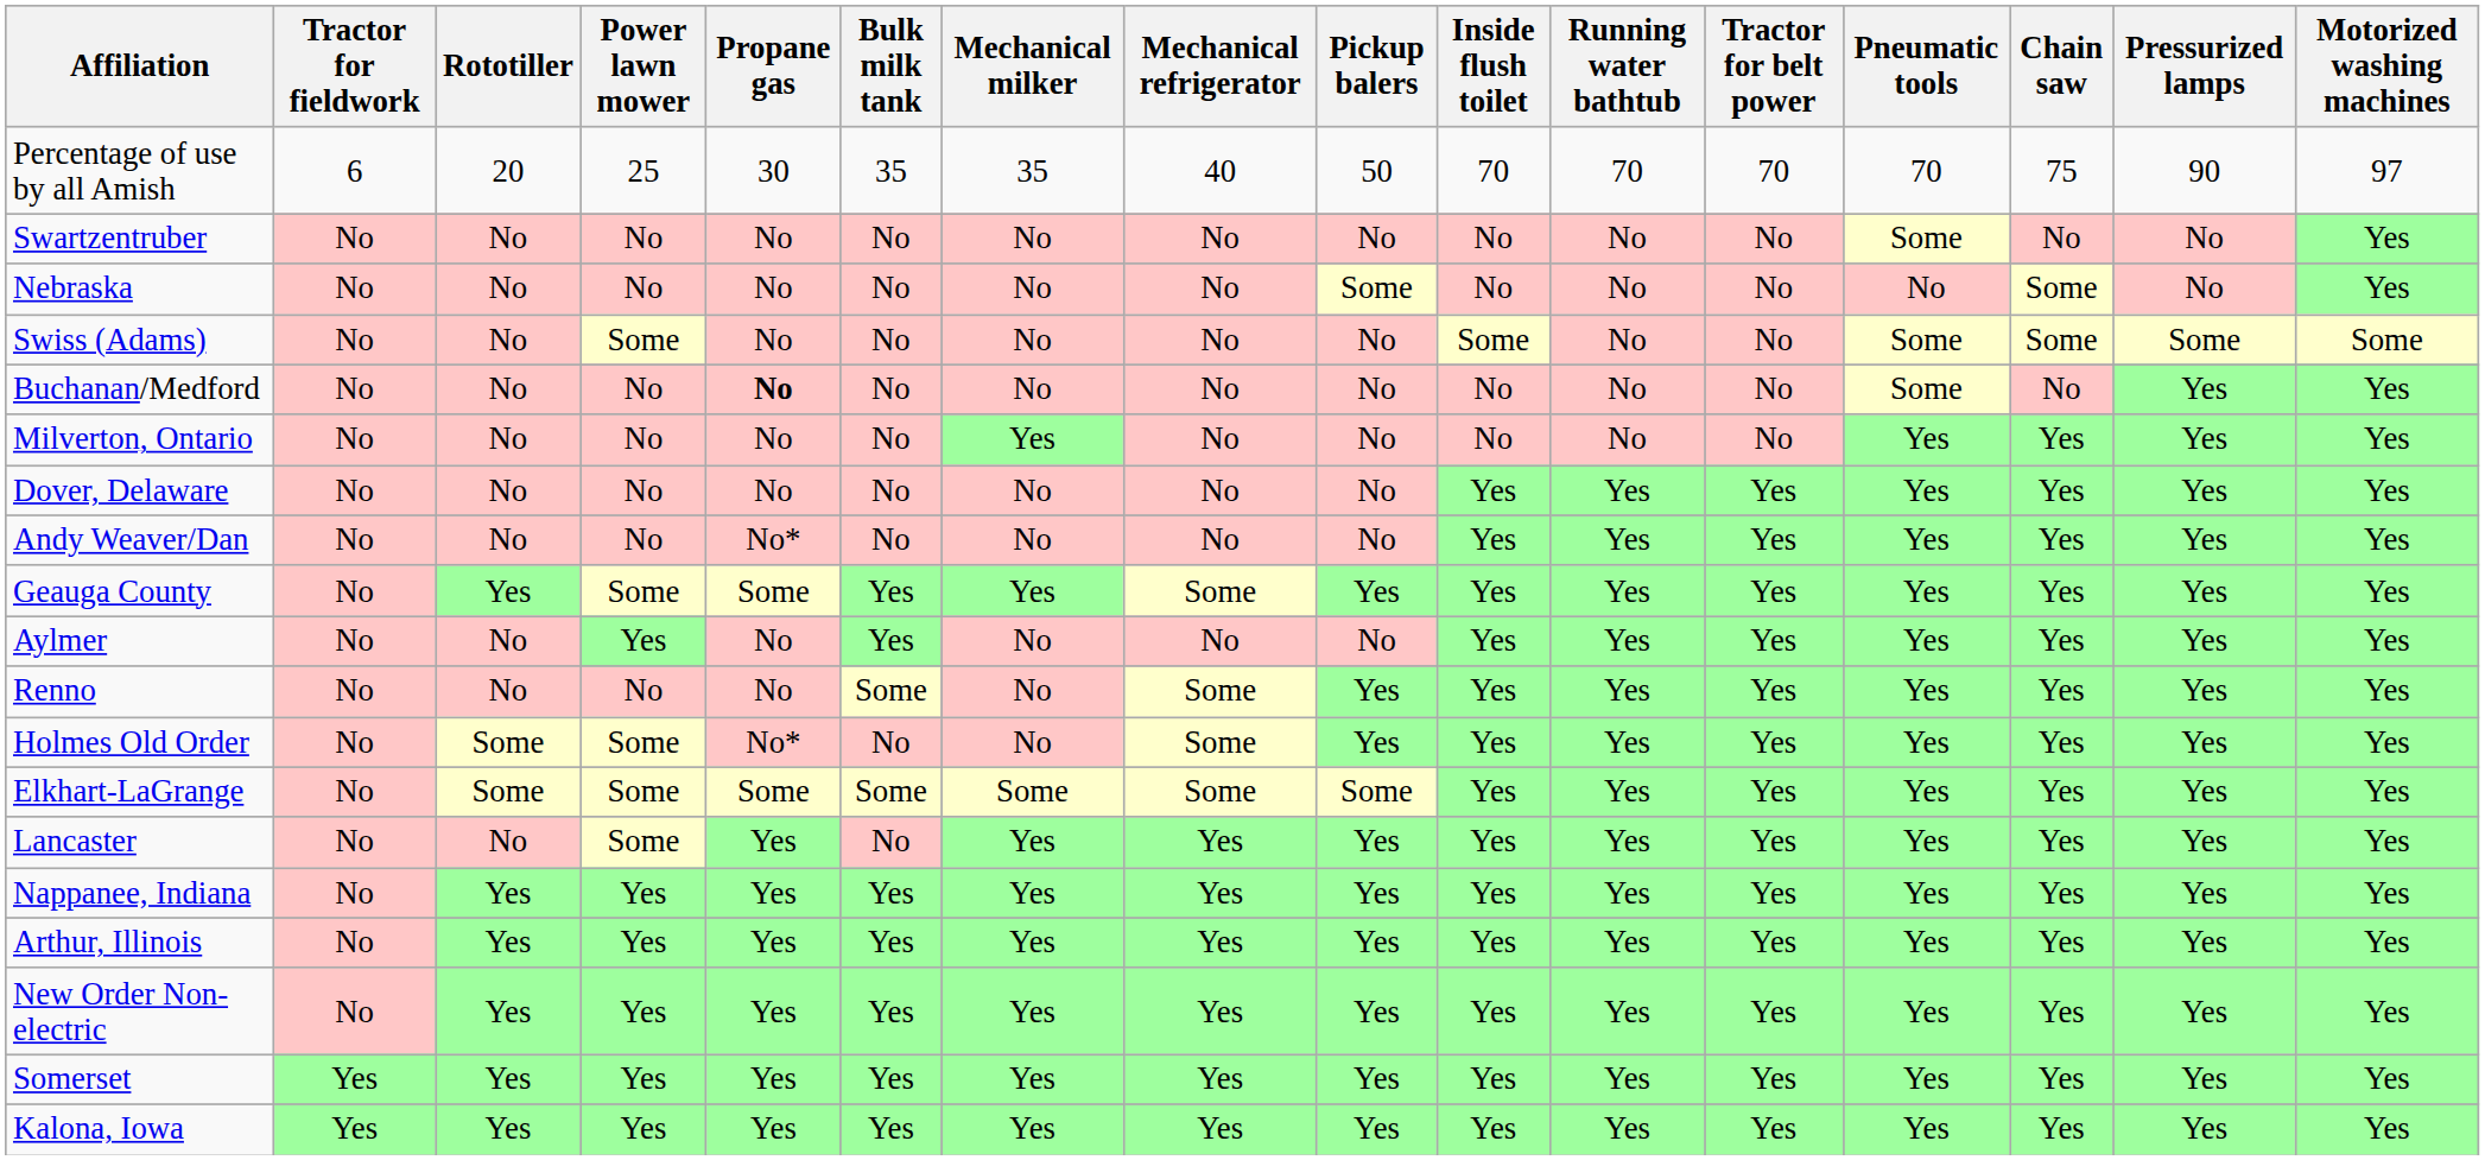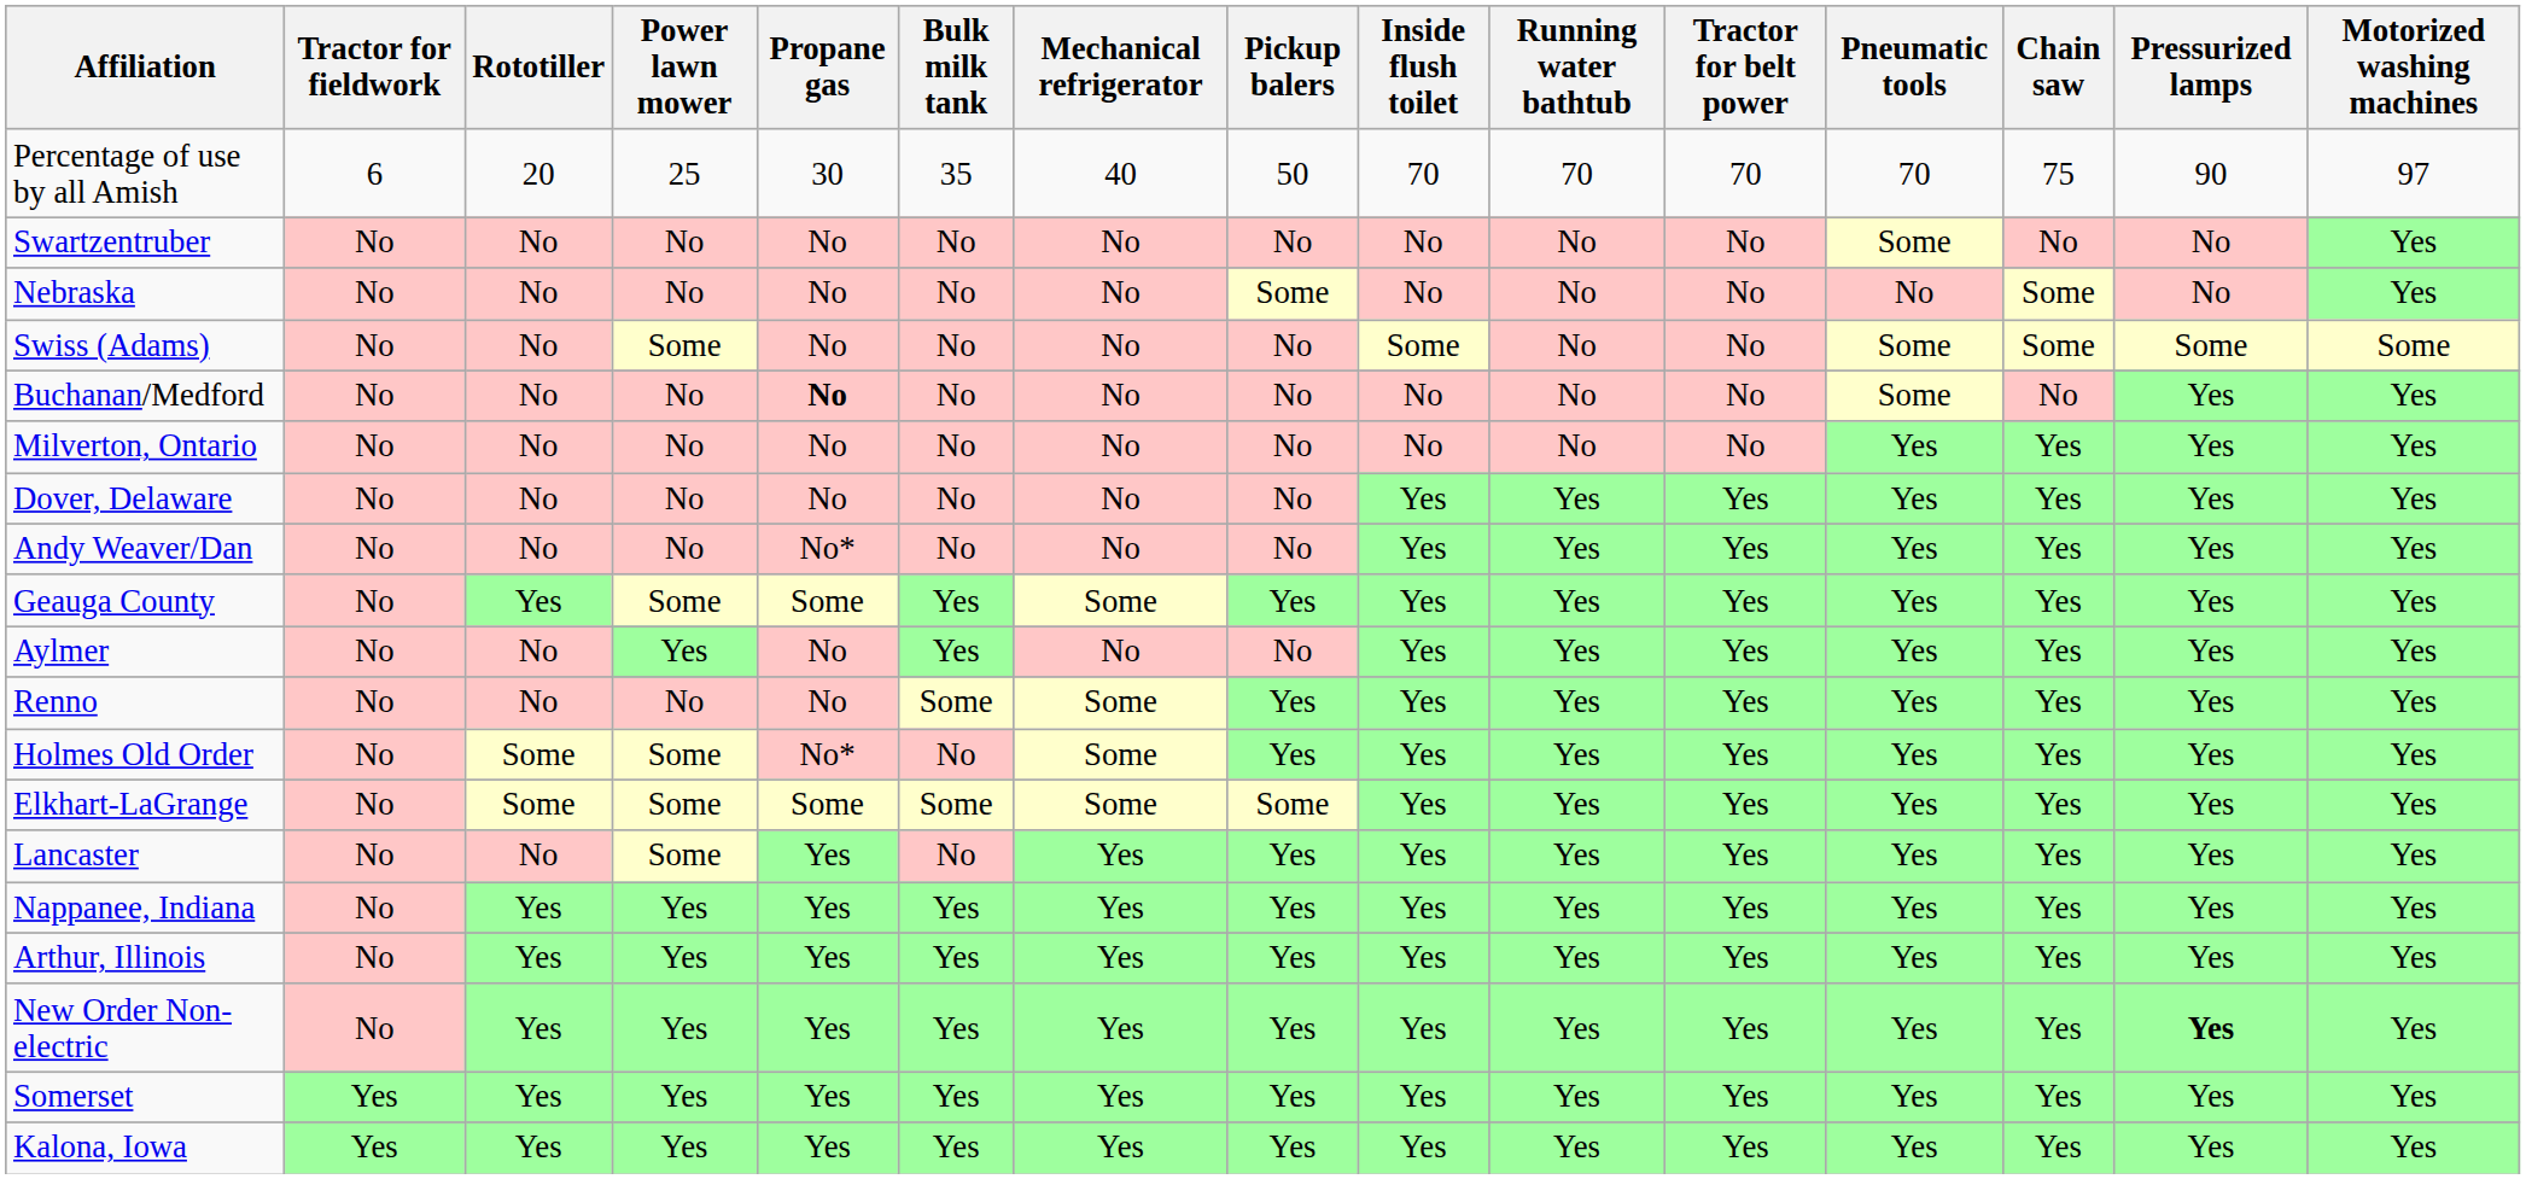 <table class="wikitable">
 <tr>
 <th>Affiliation</th>
 <th>Tractor for fieldwork</th>
 <th>Rototiller</th>
 <th>Power lawn mower</th>
 <th>Propane gas</th>
 <th>Bulk milk tank</th>
-<th>Mechanical milker</th>
 <th>Mechanical refrigerator</th>
 <th>Pickup balers</th>
 <th>Inside flush toilet</th>
 <th>Running water bathtub</th>
 <th>Tractor for belt power</th>
 <th>Pneumatic tools</th>
 <th>Chain saw</th>
 <th>Pressurized lamps</th>
 <th>Motorized washing machines</th>
 </tr>
 <tr>
 <td>Percentage of use <br> by all Amish</td>
 <td style="text-align: center;">6</td>
 <td style="text-align: center;">20</td>
 <td style="text-align: center;">25</td>
 <td style="text-align: center;">30</td>
-<td style="text-align: center;">35</td>
 <td style="text-align: center;">35</td>
 <td style="text-align: center;">40</td>
 <td style="text-align: center;">50</td>
 <td style="text-align: center;">70</td>
 <td style="text-align: center;">70</td>
 <td style="text-align: center;">70</td>
 <td style="text-align: center;">70</td>
 <td style="text-align: center;">75</td>
 <td style="text-align: center;">90</td>
 <td style="text-align: center;">97</td>
 </tr>
 <tr>
 <td><a href='#'>Swartzentruber</a></td>
 <td style="background: #FFC7C7; text-align: center;">No</td>
 <td style="background: #FFC7C7; text-align: center;">No</td>
 <td style="background: #FFC7C7; text-align: center;">No</td>
 <td style="background: #FFC7C7; text-align: center;">No</td>
 <td style="background: #FFC7C7; text-align: center;">No</td>
 <td style="background: #FFC7C7; text-align: center;">No</td>
 <td style="background: #FFC7C7; text-align: center;">No</td>
 <td style="background: #FFC7C7; text-align: center;">No</td>
 <td style="background: #FFC7C7; text-align: center;">No</td>
 <td style="background: #FFC7C7; text-align: center;">No</td>
-<td style="background: #FFC7C7; text-align: center;">No</td>
 <td style="background: #FFFFCC; text-align: center;">Some</td>
 <td style="background: #FFC7C7; text-align: center;">No</td>
 <td style="background: #FFC7C7; text-align: center;">No</td>
 <td style="background: #9EFF9E; text-align: center;">Yes</td>
 </tr>
 <tr>
 <td><a href='#'>Nebraska</a></td>
-<td style="background: #FFC7C7; text-align: center;">No</td>
 <td style="background: #FFC7C7; text-align: center;">No</td>
 <td style="background: #FFC7C7; text-align: center;">No</td>
 <td style="background: #FFC7C7; text-align: center;">No</td>
 <td style="background: #FFC7C7; text-align: center;">No</td>
 <td style="background: #FFC7C7; text-align: center;">No</td>
 <td style="background: #FFC7C7; text-align: center;">No</td>
 <td style="background: #FFFFCC; text-align: center;">Some</td>
 <td style="background: #FFC7C7; text-align: center;">No</td>
 <td style="background: #FFC7C7; text-align: center;">No</td>
 <td style="background: #FFC7C7; text-align: center;">No</td>
 <td style="background: #FFC7C7; text-align: center;">No</td>
 <td style="background: #FFFFCC; text-align: center;">Some</td>
 <td style="background: #FFC7C7; text-align: center;">No</td>
 <td style="background: #9EFF9E; text-align: center;">Yes</td>
 </tr>
 <tr>
 <td><a href='#'>Swiss (Adams)</a></td>
 <td style="background: #FFC7C7; text-align: center;">No</td>
 <td style="background: #FFC7C7; text-align: center;">No</td>
 <td style="background: #FFFFCC; text-align: center;">Some</td>
 <td style="background: #FFC7C7; text-align: center;">No</td>
 <td style="background: #FFC7C7; text-align: center;">No</td>
 <td style="background: #FFC7C7; text-align: center;">No</td>
 <td style="background: #FFC7C7; text-align: center;">No</td>
-<td style="background: #FFC7C7; text-align: center;">No</td>
 <td style="background: #FFFFCC; text-align: center;">Some</td>
 <td style="background: #FFC7C7; text-align: center;">No</td>
 <td style="background: #FFC7C7; text-align: center;">No</td>
 <td style="background: #FFFFCC; text-align: center;">Some</td>
 <td style="background: #FFFFCC; text-align: center;">Some</td>
 <td style="background: #FFFFCC; text-align: center;">Some</td>
 <td style="background: #FFFFCC; text-align: center;">Some</td>
 </tr>
 <tr>
 <td><a href='#'>Buchanan</a>/Medford</td>
 <td style="background: #FFC7C7; text-align: center;">No</td>
 <td style="background: #FFC7C7; text-align: center;">No</td>
 <td style="background: #FFC7C7; text-align: center;">No</td>
 <td style="background: #FFC7C7; text-align: center;"><strong>No</strong></td>
 <td style="background: #FFC7C7; text-align: center;">No</td>
 <td style="background: #FFC7C7; text-align: center;">No</td>
 <td style="background: #FFC7C7; text-align: center;">No</td>
 <td style="background: #FFC7C7; text-align: center;">No</td>
 <td style="background: #FFC7C7; text-align: center;">No</td>
 <td style="background: #FFC7C7; text-align: center;">No</td>
-<td style="background: #FFC7C7; text-align: center;">No</td>
 <td style="background: #FFFFCC; text-align: center;">Some</td>
 <td style="background: #FFC7C7; text-align: center;">No</td>
 <td style="background: #9EFF9E; text-align: center;">Yes</td>
 <td style="background: #9EFF9E; text-align: center;">Yes</td>
 </tr>
 <tr>
 <td><a href='#'>Milverton, Ontario</a></td>
 <td style="background: #FFC7C7; text-align: center;">No</td>
 <td style="background: #FFC7C7; text-align: center;">No</td>
 <td style="background: #FFC7C7; text-align: center;">No</td>
 <td style="background: #FFC7C7; text-align: center;">No</td>
 <td style="background: #FFC7C7; text-align: center;">No</td>
-<td style="background: #9EFF9E; text-align: center;">Yes</td>
 <td style="background: #FFC7C7; text-align: center;">No</td>
 <td style="background: #FFC7C7; text-align: center;">No</td>
 <td style="background: #FFC7C7; text-align: center;">No</td>
 <td style="background: #FFC7C7; text-align: center;">No</td>
 <td style="background: #FFC7C7; text-align: center;">No</td>
 <td style="background: #9EFF9E; text-align: center;">Yes</td>
 <td style="background: #9EFF9E; text-align: center;">Yes</td>
 <td style="background: #9EFF9E; text-align: center;">Yes</td>
 <td style="background: #9EFF9E; text-align: center;">Yes</td>
 </tr>
 <tr>
 <td><a href='#'>Dover, Delaware</a></td>
-<td style="background: #FFC7C7; text-align: center;">No</td>
 <td style="background: #FFC7C7; text-align: center;">No</td>
 <td style="background: #FFC7C7; text-align: center;">No</td>
 <td style="background: #FFC7C7; text-align: center;">No</td>
 <td style="background: #FFC7C7; text-align: center;">No</td>
 <td style="background: #FFC7C7; text-align: center;">No</td>
 <td style="background: #FFC7C7; text-align: center;">No</td>
 <td style="background: #FFC7C7; text-align: center;">No</td>
 <td style="background: #9EFF9E; text-align: center;">Yes</td>
 <td style="background: #9EFF9E; text-align: center;">Yes</td>
 <td style="background: #9EFF9E; text-align: center;">Yes</td>
 <td style="background: #9EFF9E; text-align: center;">Yes</td>
 <td style="background: #9EFF9E; text-align: center;">Yes</td>
 <td style="background: #9EFF9E; text-align: center;">Yes</td>
 <td style="background: #9EFF9E; text-align: center;">Yes</td>
 </tr>
 <tr>
 <td><a href='#'>Andy Weaver/Dan</a></td>
 <td style="background: #FFC7C7; text-align: center;">No</td>
 <td style="background: #FFC7C7; text-align: center;">No</td>
 <td style="background: #FFC7C7; text-align: center;">No</td>
 <td style="background: #FFC7C7; text-align: center;">No*</td>
 <td style="background: #FFC7C7; text-align: center;">No</td>
 <td style="background: #FFC7C7; text-align: center;">No</td>
 <td style="background: #FFC7C7; text-align: center;">No</td>
-<td style="background: #FFC7C7; text-align: center;">No</td>
 <td style="background: #9EFF9E; text-align: center;">Yes</td>
 <td style="background: #9EFF9E; text-align: center;">Yes</td>
 <td style="background: #9EFF9E; text-align: center;">Yes</td>
 <td style="background: #9EFF9E; text-align: center;">Yes</td>
 <td style="background: #9EFF9E; text-align: center;">Yes</td>
 <td style="background: #9EFF9E; text-align: center;">Yes</td>
 <td style="background: #9EFF9E; text-align: center;">Yes</td>
 </tr>
 <tr>
 <td><a href='#'>Geauga County</a></td>
 <td style="background: #FFC7C7; text-align: center;">No</td>
 <td style="background: #9EFF9E; text-align: center;">Yes</td>
 <td style="background: #FFFFCC; text-align: center;">Some</td>
 <td style="background: #FFFFCC; text-align: center;">Some</td>
-<td style="background: #9EFF9E; text-align: center;">Yes</td>
 <td style="background: #9EFF9E; text-align: center;">Yes</td>
 <td style="background: #FFFFCC; text-align: center;">Some</td>
 <td style="background: #9EFF9E; text-align: center;">Yes</td>
 <td style="background: #9EFF9E; text-align: center;">Yes</td>
 <td style="background: #9EFF9E; text-align: center;">Yes</td>
 <td style="background: #9EFF9E; text-align: center;">Yes</td>
 <td style="background: #9EFF9E; text-align: center;">Yes</td>
 <td style="background: #9EFF9E; text-align: center;">Yes</td>
 <td style="background: #9EFF9E; text-align: center;">Yes</td>
 <td style="background: #9EFF9E; text-align: center;">Yes</td>
 </tr>
 <tr>
 <td><a href='#'>Aylmer</a></td>
 <td style="background: #FFC7C7; text-align: center;">No</td>
 <td style="background: #FFC7C7; text-align: center;">No</td>
 <td style="background: #9EFF9E; text-align: center;">Yes</td>
 <td style="background: #FFC7C7; text-align: center;">No</td>
 <td style="background: #9EFF9E; text-align: center;">Yes</td>
 <td style="background: #FFC7C7; text-align: center;">No</td>
 <td style="background: #FFC7C7; text-align: center;">No</td>
-<td style="background: #FFC7C7; text-align: center;">No</td>
 <td style="background: #9EFF9E; text-align: center;">Yes</td>
 <td style="background: #9EFF9E; text-align: center;">Yes</td>
 <td style="background: #9EFF9E; text-align: center;">Yes</td>
 <td style="background: #9EFF9E; text-align: center;">Yes</td>
 <td style="background: #9EFF9E; text-align: center;">Yes</td>
 <td style="background: #9EFF9E; text-align: center;">Yes</td>
 <td style="background: #9EFF9E; text-align: center;">Yes</td>
 </tr>
 <tr>
 <td><a href='#'>Renno</a></td>
 <td style="background: #FFC7C7; text-align: center;">No</td>
 <td style="background: #FFC7C7; text-align: center;">No</td>
 <td style="background: #FFC7C7; text-align: center;">No</td>
 <td style="background: #FFC7C7; text-align: center;">No</td>
 <td style="background: #FFFFCC; text-align: center;">Some</td>
-<td style="background: #FFC7C7; text-align: center;">No</td>
 <td style="background: #FFFFCC; text-align: center;">Some</td>
 <td style="background: #9EFF9E; text-align: center;">Yes</td>
 <td style="background: #9EFF9E; text-align: center;">Yes</td>
 <td style="background: #9EFF9E; text-align: center;">Yes</td>
 <td style="background: #9EFF9E; text-align: center;">Yes</td>
 <td style="background: #9EFF9E; text-align: center;">Yes</td>
 <td style="background: #9EFF9E; text-align: center;">Yes</td>
 <td style="background: #9EFF9E; text-align: center;">Yes</td>
 <td style="background: #9EFF9E; text-align: center;">Yes</td>
 </tr>
 <tr>
 <td><a href='#'>Holmes Old Order</a></td>
 <td style="background: #FFC7C7; text-align: center;">No</td>
 <td style="background: #FFFFCC; text-align: center;">Some</td>
 <td style="background: #FFFFCC; text-align: center;">Some</td>
 <td style="background: #FFC7C7; text-align: center;">No*</td>
 <td style="background: #FFC7C7; text-align: center;">No</td>
-<td style="background: #FFC7C7; text-align: center;">No</td>
 <td style="background: #FFFFCC; text-align: center;">Some</td>
 <td style="background: #9EFF9E; text-align: center;">Yes</td>
 <td style="background: #9EFF9E; text-align: center;">Yes</td>
 <td style="background: #9EFF9E; text-align: center;">Yes</td>
 <td style="background: #9EFF9E; text-align: center;">Yes</td>
 <td style="background: #9EFF9E; text-align: center;">Yes</td>
 <td style="background: #9EFF9E; text-align: center;">Yes</td>
 <td style="background: #9EFF9E; text-align: center;">Yes</td>
 <td style="background: #9EFF9E; text-align: center;">Yes</td>
 </tr>
 <tr>
 <td><a href='#'>Elkhart-LaGrange</a></td>
 <td style="background: #FFC7C7; text-align: center;">No</td>
-<td style="background: #FFFFCC; text-align: center;">Some</td>
 <td style="background: #FFFFCC; text-align: center;">Some</td>
 <td style="background: #FFFFCC; text-align: center;">Some</td>
 <td style="background: #FFFFCC; text-align: center;">Some</td>
 <td style="background: #FFFFCC; text-align: center;">Some</td>
 <td style="background: #FFFFCC; text-align: center;">Some</td>
 <td style="background: #FFFFCC; text-align: center;">Some</td>
 <td style="background: #9EFF9E; text-align: center;">Yes</td>
 <td style="background: #9EFF9E; text-align: center;">Yes</td>
 <td style="background: #9EFF9E; text-align: center;">Yes</td>
 <td style="background: #9EFF9E; text-align: center;">Yes</td>
 <td style="background: #9EFF9E; text-align: center;">Yes</td>
 <td style="background: #9EFF9E; text-align: center;">Yes</td>
 <td style="background: #9EFF9E; text-align: center;">Yes</td>
 </tr>
 <tr>
 <td><a href='#'>Lancaster</a></td>
 <td style="background: #FFC7C7; text-align: center;">No</td>
 <td style="background: #FFC7C7; text-align: center;">No</td>
 <td style="background: #FFFFCC; text-align: center;">Some</td>
 <td style="background: #9EFF9E; text-align: center;">Yes</td>
 <td style="background: #FFC7C7; text-align: center;">No</td>
 <td style="background: #9EFF9E; text-align: center;">Yes</td>
 <td style="background: #9EFF9E; text-align: center;">Yes</td>
 <td style="background: #9EFF9E; text-align: center;">Yes</td>
 <td style="background: #9EFF9E; text-align: center;">Yes</td>
 <td style="background: #9EFF9E; text-align: center;">Yes</td>
 <td style="background: #9EFF9E; text-align: center;">Yes</td>
 <td style="background: #9EFF9E; text-align: center;">Yes</td>
 <td style="background: #9EFF9E; text-align: center;">Yes</td>
 <td style="background: #9EFF9E; text-align: center;">Yes</td>
-<td style="background: #9EFF9E; text-align: center;">Yes</td>
 </tr>
 <tr>
 <td><a href='#'>Nappanee, Indiana</a></td>
 <td style="background: #FFC7C7; text-align: center;">No</td>
-<td style="background: #9EFF9E; text-align: center;">Yes</td>
 <td style="background: #9EFF9E; text-align: center;">Yes</td>
 <td style="background: #9EFF9E; text-align: center;">Yes</td>
 <td style="background: #9EFF9E; text-align: center;">Yes</td>
 <td style="background: #9EFF9E; text-align: center;">Yes</td>
 <td style="background: #9EFF9E; text-align: center;">Yes</td>
 <td style="background: #9EFF9E; text-align: center;">Yes</td>
 <td style="background: #9EFF9E; text-align: center;">Yes</td>
 <td style="background: #9EFF9E; text-align: center;">Yes</td>
 <td style="background: #9EFF9E; text-align: center;">Yes</td>
 <td style="background: #9EFF9E; text-align: center;">Yes</td>
 <td style="background: #9EFF9E; text-align: center;">Yes</td>
 <td style="background: #9EFF9E; text-align: center;">Yes</td>
 <td style="background: #9EFF9E; text-align: center;">Yes</td>
 </tr>
 <tr>
 <td><a href='#'>Arthur, Illinois</a></td>
 <td style="background: #FFC7C7; text-align: center;">No</td>
 <td style="background: #9EFF9E; text-align: center;">Yes</td>
 <td style="background: #9EFF9E; text-align: center;">Yes</td>
 <td style="background: #9EFF9E; text-align: center;">Yes</td>
 <td style="background: #9EFF9E; text-align: center;">Yes</td>
 <td style="background: #9EFF9E; text-align: center;">Yes</td>
 <td style="background: #9EFF9E; text-align: center;">Yes</td>
 <td style="background: #9EFF9E; text-align: center;">Yes</td>
 <td style="background: #9EFF9E; text-align: center;">Yes</td>
 <td style="background: #9EFF9E; text-align: center;">Yes</td>
 <td style="background: #9EFF9E; text-align: center;">Yes</td>
 <td style="background: #9EFF9E; text-align: center;">Yes</td>
 <td style="background: #9EFF9E; text-align: center;">Yes</td>
 <td style="background: #9EFF9E; text-align: center;">Yes</td>
-<td style="background: #9EFF9E; text-align: center;">Yes</td>
 </tr>
 <tr>
 <td><a href='#'>New Order Non-electric</a></td>
 <td style="background: #FFC7C7; text-align: center;">No</td>
 <td style="background: #9EFF9E; text-align: center;">Yes</td>
 <td style="background: #9EFF9E; text-align: center;">Yes</td>
 <td style="background: #9EFF9E; text-align: center;">Yes</td>
 <td style="background: #9EFF9E; text-align: center;">Yes</td>
 <td style="background: #9EFF9E; text-align: center;">Yes</td>
 <td style="background: #9EFF9E; text-align: center;">Yes</td>
 <td style="background: #9EFF9E; text-align: center;">Yes</td>
 <td style="background: #9EFF9E; text-align: center;">Yes</td>
 <td style="background: #9EFF9E; text-align: center;">Yes</td>
 <td style="background: #9EFF9E; text-align: center;">Yes</td>
 <td style="background: #9EFF9E; text-align: center;">Yes</td>
-<td style="background: #9EFF9E; text-align: center;">Yes</td>
-<td style="background: #9EFF9E; text-align: center;">Yes</td>
+<td style="background: #9EFF9E; text-align: center;"><strong>Yes</strong></td>
 <td style="background: #9EFF9E; text-align: center;">Yes</td>
 </tr>
 <tr>
 <td><a href='#'>Somerset</a></td>
-<td style="background: #9EFF9E; text-align: center;">Yes</td>
 <td style="background: #9EFF9E; text-align: center;">Yes</td>
 <td style="background: #9EFF9E; text-align: center;">Yes</td>
 <td style="background: #9EFF9E; text-align: center;">Yes</td>
 <td style="background: #9EFF9E; text-align: center;">Yes</td>
 <td style="background: #9EFF9E; text-align: center;">Yes</td>
 <td style="background: #9EFF9E; text-align: center;">Yes</td>
 <td style="background: #9EFF9E; text-align: center;">Yes</td>
 <td style="background: #9EFF9E; text-align: center;">Yes</td>
 <td style="background: #9EFF9E; text-align: center;">Yes</td>
 <td style="background: #9EFF9E; text-align: center;">Yes</td>
 <td style="background: #9EFF9E; text-align: center;">Yes</td>
 <td style="background: #9EFF9E; text-align: center;">Yes</td>
 <td style="background: #9EFF9E; text-align: center;">Yes</td>
 <td style="background: #9EFF9E; text-align: center;">Yes</td>
 </tr>
 <tr>
 <td><a href='#'>Kalona, Iowa</a></td>
 <td style="background: #9EFF9E; text-align: center;">Yes</td>
 <td style="background: #9EFF9E; text-align: center;">Yes</td>
 <td style="background: #9EFF9E; text-align: center;">Yes</td>
 <td style="background: #9EFF9E; text-align: center;">Yes</td>
 <td style="background: #9EFF9E; text-align: center;">Yes</td>
 <td style="background: #9EFF9E; text-align: center;">Yes</td>
 <td style="background: #9EFF9E; text-align: center;">Yes</td>
 <td style="background: #9EFF9E; text-align: center;">Yes</td>
 <td style="background: #9EFF9E; text-align: center;">Yes</td>
 <td style="background: #9EFF9E; text-align: center;">Yes</td>
 <td style="background: #9EFF9E; text-align: center;">Yes</td>
 <td style="background: #9EFF9E; text-align: center;">Yes</td>
 <td style="background: #9EFF9E; text-align: center;">Yes</td>
 <td style="background: #9EFF9E; text-align: center;">Yes</td>
-<td style="background: #9EFF9E; text-align: center;">Yes</td>
 </tr>
 </table>
